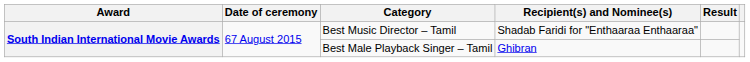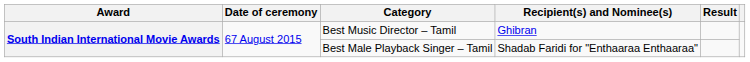 <table class="wikitable plainrowheaders sortable">
 <tr>
 <th scope="col">Award</th>
 <th scope="col">Date of ceremony</th>
 <th scope="col">Category</th>
 <th scope="col">Recipient(s) and Nominee(s)</th>
 <th scope="col">Result</th>
 <th scope="col" class="unsortable"></th>
 </tr>
 <tr>
 <th rowspan="2" scope="row"><a href='#'>South Indian International Movie Awards</a></th>
 <td rowspan="2"><a href='#'>67 August 2015</a></td>
 <td>Best Music Director – Tamil</td>
-<td>Shadab Faridi for "Enthaaraa Enthaaraa"</td>
+<td><a href='#'>Ghibran</a></td>
 <td></td>
 <td rowspan="2" style="text-align:center;"><br></td>
 </tr>
 <tr>
 <td>Best Male Playback Singer – Tamil</td>
-<td><a href='#'>Ghibran</a></td>
+<td>Shadab Faridi for "Enthaaraa Enthaaraa"</td>
 <td></td>
 </tr>
 </table>
